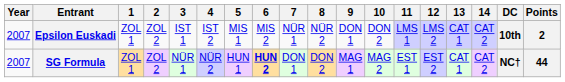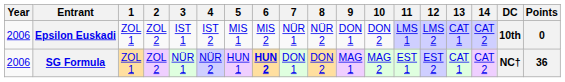 <table class="wikitable" style="text-align:center; font-size:85%">
 <tr>
 <th>Year</th>
 <th>Entrant</th>
 <th>1</th>
 <th>2</th>
 <th>3</th>
 <th>4</th>
 <th>5</th>
 <th>6</th>
 <th>7</th>
 <th>8</th>
 <th>9</th>
 <th>10</th>
 <th>11</th>
 <th>12</th>
 <th>13</th>
 <th>14</th>
 <th>DC</th>
 <th>Points</th>
 </tr>
 <tr>
-<td><a href='#'>2007</a></td>
+<td><a href='#'>2006</a></td>
 <th nowrap><a href='#'>Epsilon Euskadi</a></th>
 <td style="background:#;"><a href='#'>ZOL<br>1</a><br></td>
 <td style="background:#;"><a href='#'>ZOL<br>2</a><br></td>
 <td style="background:#;"><a href='#'>IST<br>1</a><br></td>
 <td style="background:#;"><a href='#'>IST<br>2</a><br></td>
 <td style="background:#;"><a href='#'>MIS<br>1</a><br></td>
 <td style="background:#;"><a href='#'>MIS<br>2</a><br></td>
 <td style="background:#;"><a href='#'>NÜR<br>1</a><br></td>
 <td style="background:#;"><a href='#'>NÜR<br>2</a><br></td>
 <td style="background:#;"><a href='#'>DON<br>1</a><br></td>
 <td style="background:#;"><a href='#'>DON<br>2</a><br></td>
 <td style="background:#cfcfff;"><a href='#'>LMS<br>1</a><br></td>
 <td style="background:#cfcfff;"><a href='#'>LMS<br>2</a><br></td>
 <td style="background:#cfcfff;"><a href='#'>CAT<br>1</a><br></td>
 <td style="background:#cfcfff;"><a href='#'>CAT<br>2</a><br></td>
 <th>10th</th>
-<th>2</th>
+<th>0</th>
 </tr>
 <tr>
-<td><a href='#'>2007</a></td>
+<td><a href='#'>2006</a></td>
 <th nowrap><a href='#'>SG Formula</a></th>
 <td style="background:#ffdf9f;"><a href='#'>ZOL<br>1</a><br></td>
 <td style="background:#efcfff;"><a href='#'>ZOL<br>2</a><br></td>
 <td style="background:#dfffdf;"><a href='#'>NÜR<br>1</a><br></td>
 <td style="background:#cfcfff;"><a href='#'>NÜR<br>2</a><br></td>
 <td style="background:#efcfff;"><a href='#'>HUN<br>1</a><br></td>
 <td style="background:#ffdf9f;"><strong><a href='#'>HUN<br>2</a><br></strong></td>
 <td style="background:#dfffdf;"><a href='#'>DON<br>1</a><br></td>
 <td style="background:#ffdf9f;"><a href='#'>DON<br>2</a><br></td>
 <td style="background:#efcfff;"><a href='#'>MAG<br>1</a><br></td>
 <td style="background:#dfffdf;"><a href='#'>MAG<br>2</a><br></td>
 <td style="background:#dfffdf;"><a href='#'>EST<br>1</a><br></td>
 <td style="background:#cfcfff;"><a href='#'>EST<br>2</a><br></td>
 <td style="background:#dfffdf;"><a href='#'>CAT<br>1</a><br></td>
 <td style="background:#efcfff;"><a href='#'>CAT<br>2</a><br></td>
 <th>NC†</th>
-<th>44</th>
+<th>36</th>
 </tr>
 </table>
